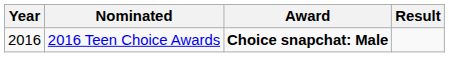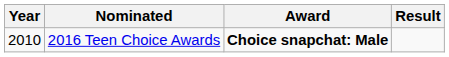 <table class="wikitable sortable">
 <tr>
 <th>Year</th>
 <th>Nominated</th>
 <th>Award</th>
 <th>Result</th>
 </tr>
 <tr>
-<td>2016</td>
+<td>2010</td>
 <td><a href='#'>2016 Teen Choice Awards</a></td>
 <td><strong>Choice snapchat: Male</strong></td>
 <td></td>
 </tr>
 </table>
